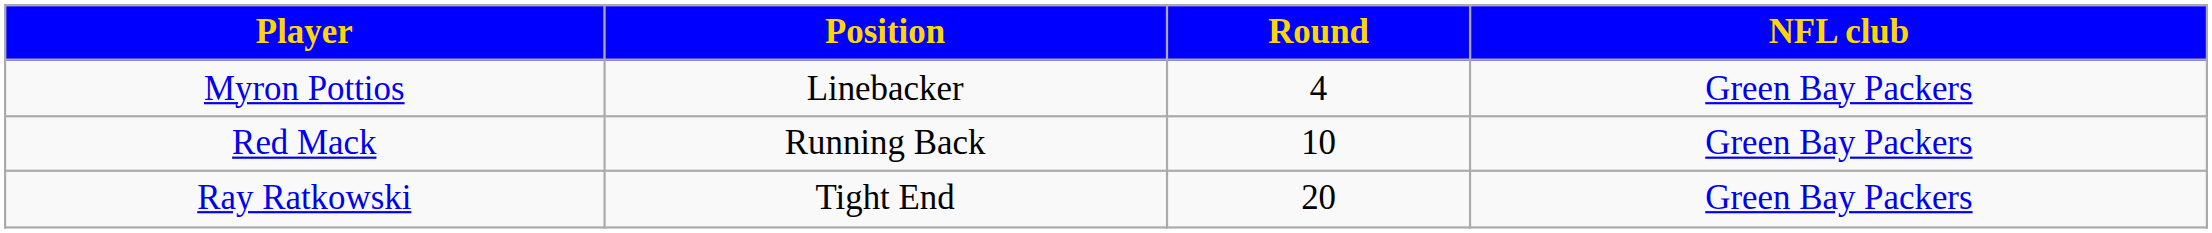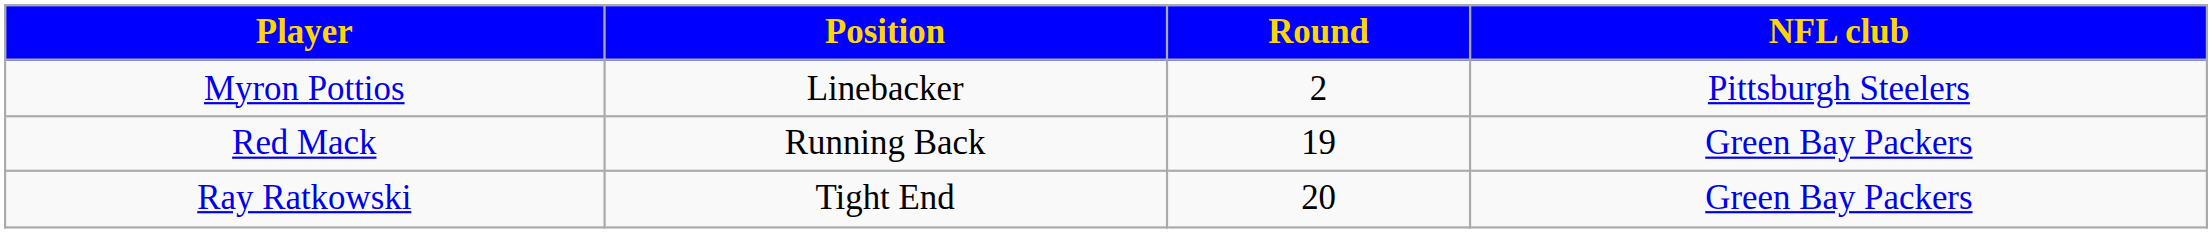 <table class="wikitable" width="80%">
 <tr align="center"  style="background:blue;color:gold;">
 <td><strong>Player</strong></td>
 <td><strong>Position</strong></td>
 <td><strong>Round</strong></td>
 <td><strong>NFL club</strong></td>
 </tr>
 <tr align="center" bgcolor="">
 <td><a href='#'>Myron Pottios</a></td>
 <td>Linebacker</td>
-<td>4</td>
-<td><a href='#'>Green Bay Packers</a></td>
+<td>2</td>
+<td><a href='#'>Pittsburgh Steelers</a></td>
 </tr>
 <tr align="center" bgcolor="">
 <td><a href='#'>Red Mack</a></td>
 <td>Running Back</td>
-<td>10</td>
+<td>19</td>
 <td><a href='#'>Green Bay Packers</a></td>
 </tr>
 <tr align="center" bgcolor="">
 <td><a href='#'>Ray Ratkowski</a></td>
 <td>Tight End</td>
 <td>20</td>
 <td><a href='#'>Green Bay Packers</a></td>
 </tr>
 </table>
